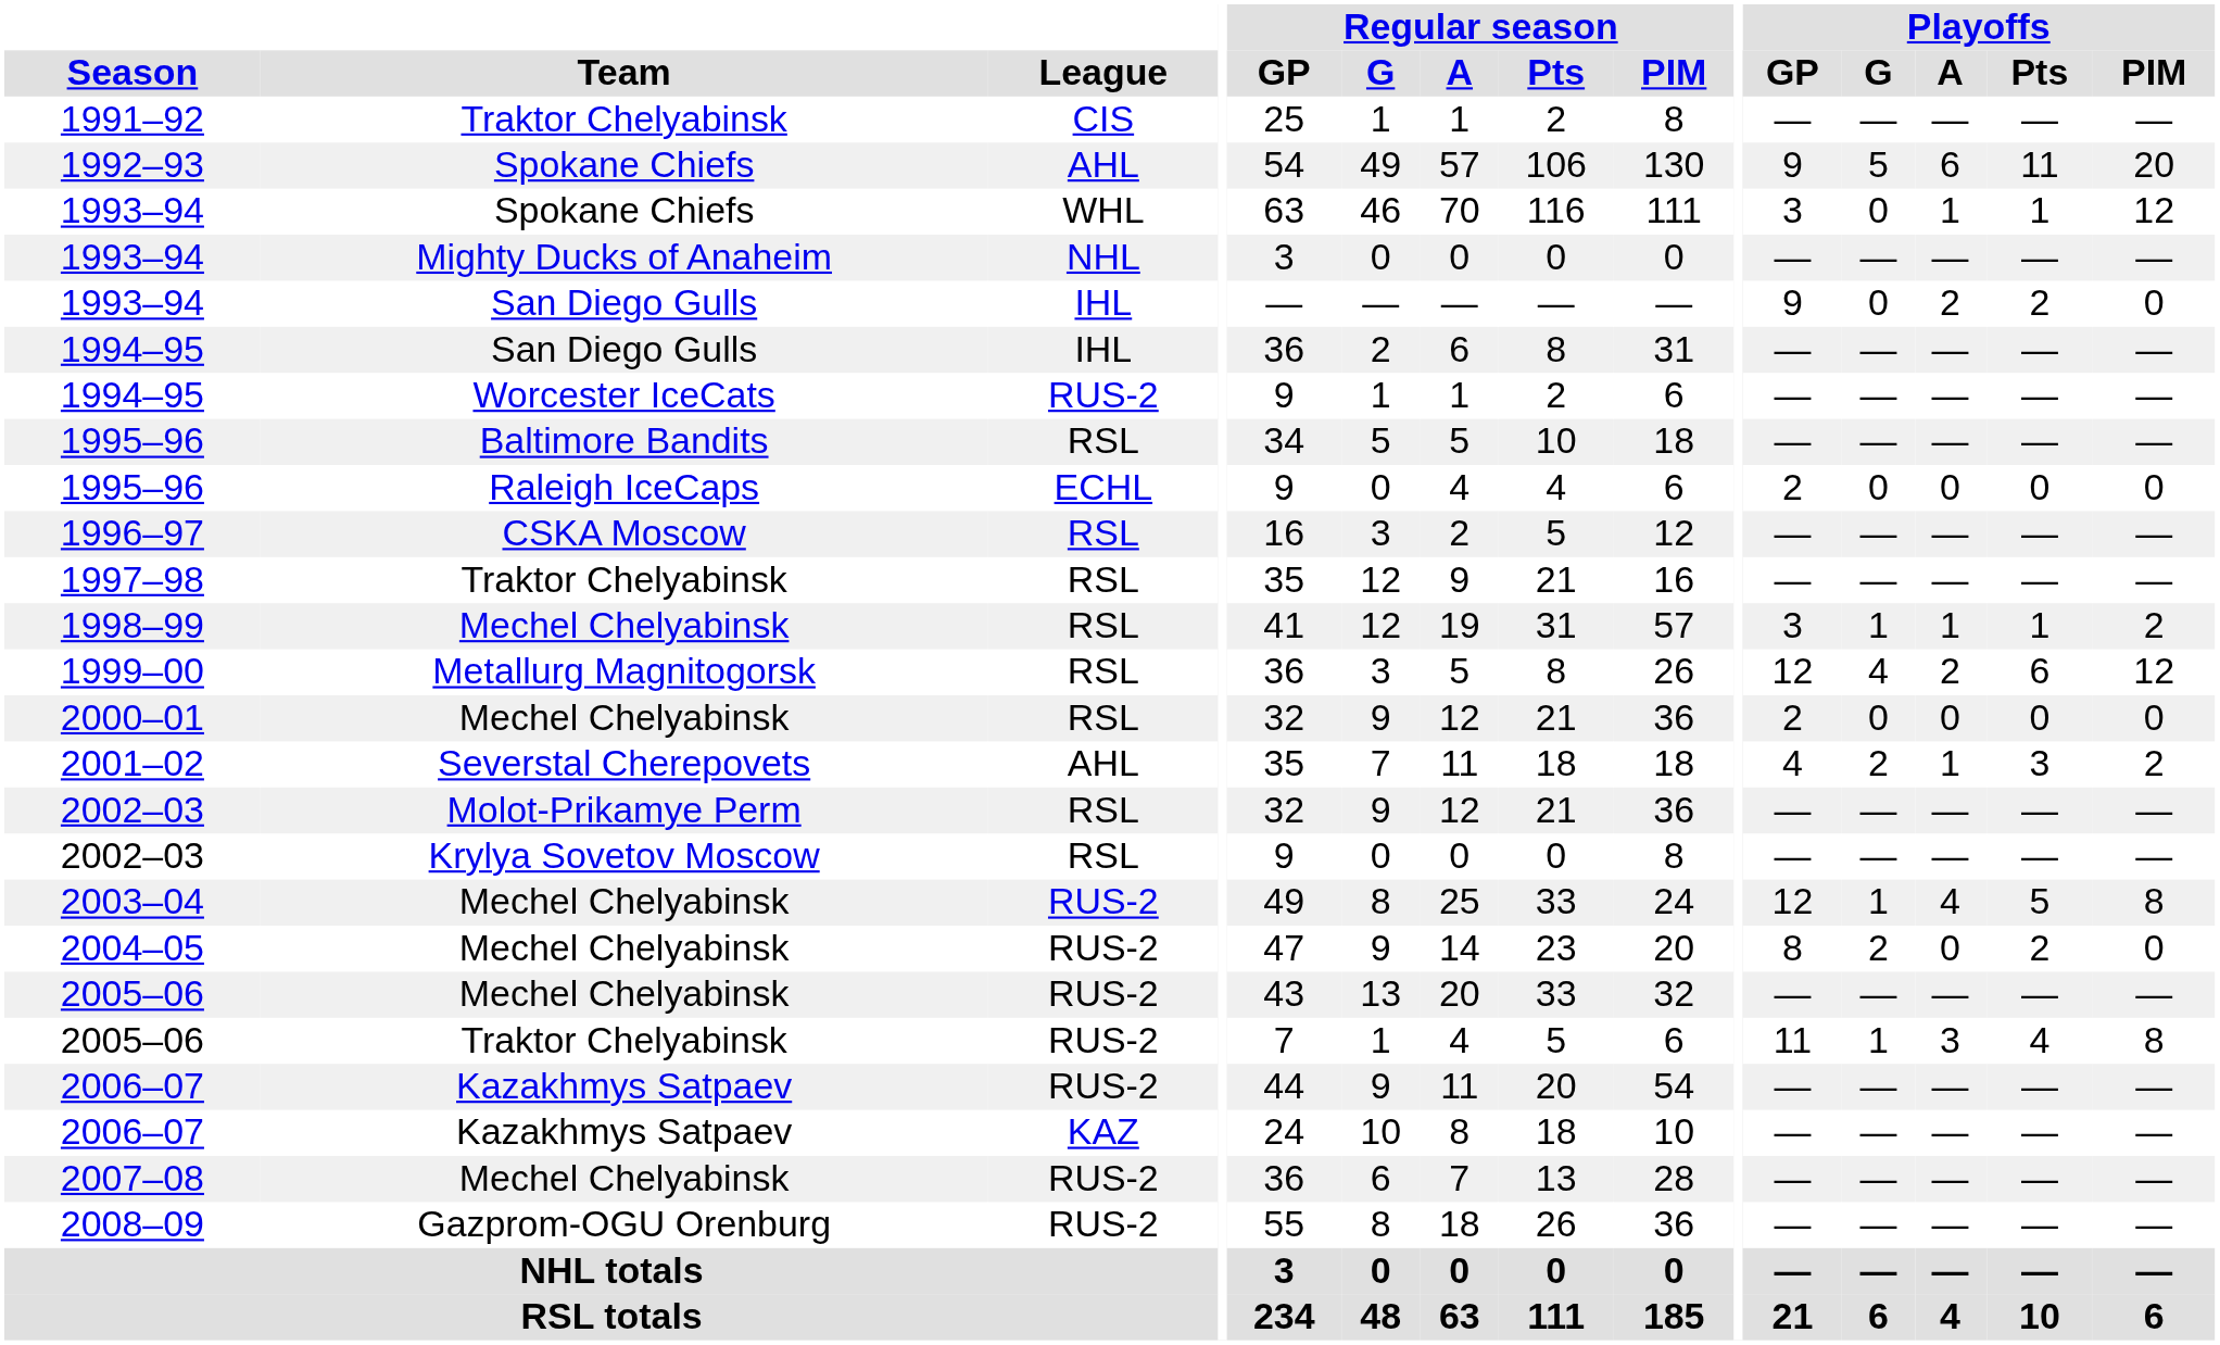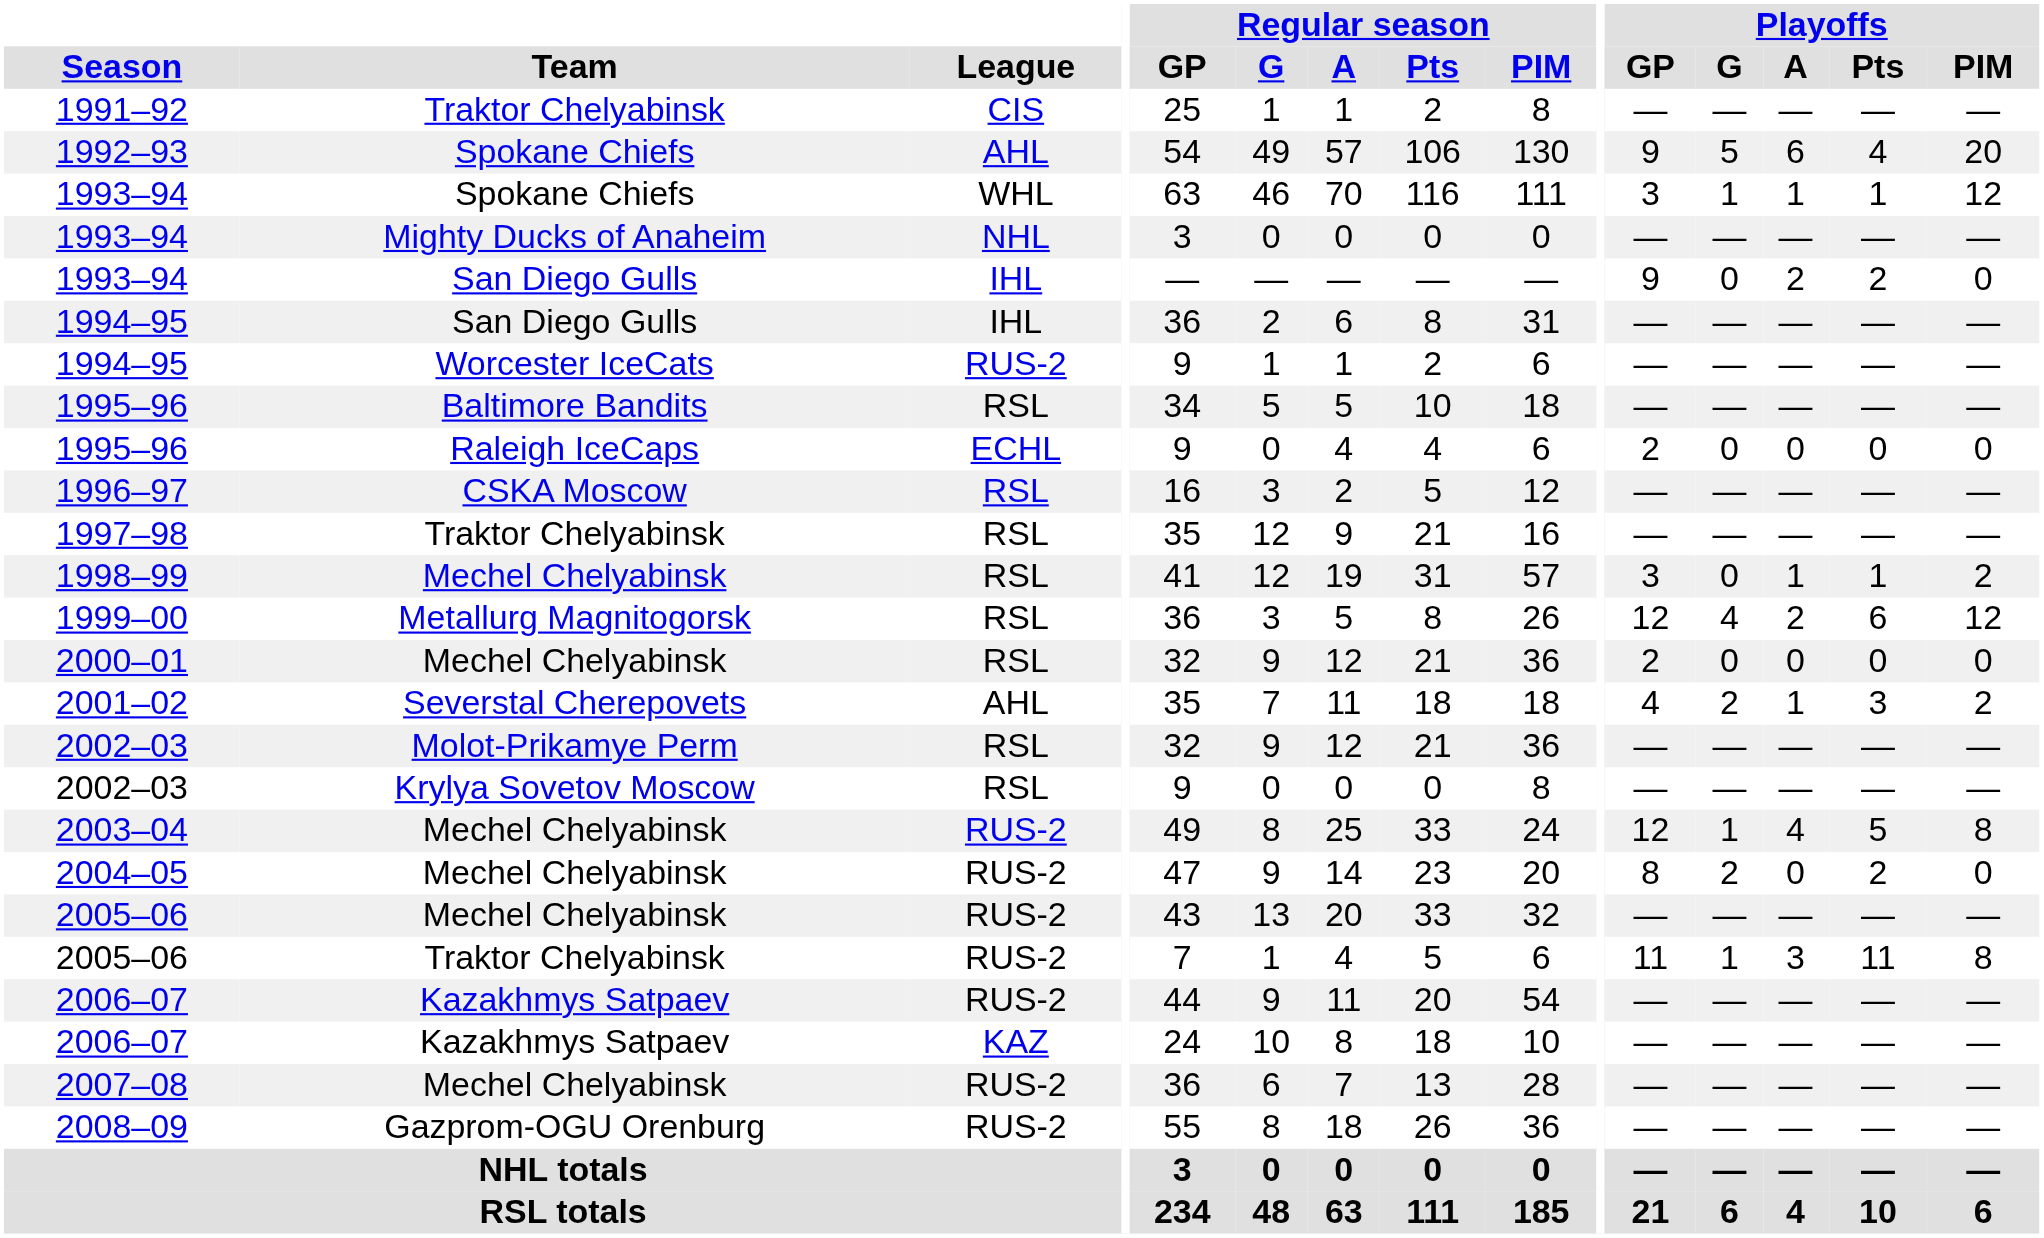 <table border="0" cellpadding="1" cellspacing="0" style="text-align:center; width:60em">
 <tr bgcolor="#e0e0e0">
 <th colspan="3" bgcolor="#ffffff"></th>
 <th rowspan="100" bgcolor="#ffffff"></th>
 <th colspan="5"><a href='#'>Regular season</a></th>
 <th rowspan="100" bgcolor="#ffffff"></th>
 <th colspan="5"><a href='#'>Playoffs</a></th>
 </tr>
 <tr bgcolor="#e0e0e0">
 <th><a href='#'>Season</a></th>
 <th>Team</th>
 <th>League</th>
 <th>GP</th>
 <th><a href='#'>G</a></th>
 <th><a href='#'>A</a></th>
 <th><a href='#'>Pts</a></th>
 <th><a href='#'>PIM</a></th>
 <th>GP</th>
 <th>G</th>
 <th>A</th>
 <th>Pts</th>
 <th>PIM</th>
 </tr>
 <tr>
 <td><a href='#'>1991–92</a></td>
 <td><a href='#'>Traktor Chelyabinsk</a></td>
 <td><a href='#'>CIS</a></td>
 <td>25</td>
 <td>1</td>
 <td>1</td>
 <td>2</td>
 <td>8</td>
 <td>—</td>
 <td>—</td>
 <td>—</td>
 <td>—</td>
 <td>—</td>
 </tr>
 <tr bgcolor="#f0f0f0">
 <td><a href='#'>1992–93</a></td>
 <td><a href='#'>Spokane Chiefs</a></td>
 <td><a href='#'>AHL</a></td>
 <td>54</td>
 <td>49</td>
 <td>57</td>
 <td>106</td>
 <td>130</td>
 <td>9</td>
 <td>5</td>
 <td>6</td>
-<td>11</td>
+<td>4</td>
 <td>20</td>
 </tr>
 <tr>
 <td><a href='#'>1993–94</a></td>
 <td>Spokane Chiefs</td>
 <td>WHL</td>
 <td>63</td>
 <td>46</td>
 <td>70</td>
 <td>116</td>
 <td>111</td>
 <td>3</td>
-<td>0</td>
+<td>1</td>
 <td>1</td>
 <td>1</td>
 <td>12</td>
 </tr>
 <tr bgcolor="#f0f0f0">
 <td><a href='#'>1993–94</a></td>
 <td><a href='#'>Mighty Ducks of Anaheim</a></td>
 <td><a href='#'>NHL</a></td>
 <td>3</td>
 <td>0</td>
 <td>0</td>
 <td>0</td>
 <td>0</td>
 <td>—</td>
 <td>—</td>
 <td>—</td>
 <td>—</td>
 <td>—</td>
 </tr>
 <tr>
 <td><a href='#'>1993–94</a></td>
 <td><a href='#'>San Diego Gulls</a></td>
 <td><a href='#'>IHL</a></td>
 <td>—</td>
 <td>—</td>
 <td>—</td>
 <td>—</td>
 <td>—</td>
 <td>9</td>
 <td>0</td>
 <td>2</td>
 <td>2</td>
 <td>0</td>
 </tr>
 <tr bgcolor="#f0f0f0">
 <td><a href='#'>1994–95</a></td>
 <td>San Diego Gulls</td>
 <td>IHL</td>
 <td>36</td>
 <td>2</td>
 <td>6</td>
 <td>8</td>
 <td>31</td>
 <td>—</td>
 <td>—</td>
 <td>—</td>
 <td>—</td>
 <td>—</td>
 </tr>
 <tr>
 <td><a href='#'>1994–95</a></td>
 <td><a href='#'>Worcester IceCats</a></td>
 <td><a href='#'>RUS-2</a></td>
 <td>9</td>
 <td>1</td>
 <td>1</td>
 <td>2</td>
 <td>6</td>
 <td>—</td>
 <td>—</td>
 <td>—</td>
 <td>—</td>
 <td>—</td>
 </tr>
 <tr bgcolor="#f0f0f0">
 <td><a href='#'>1995–96</a></td>
 <td><a href='#'>Baltimore Bandits</a></td>
 <td>RSL</td>
 <td>34</td>
 <td>5</td>
 <td>5</td>
 <td>10</td>
 <td>18</td>
 <td>—</td>
 <td>—</td>
 <td>—</td>
 <td>—</td>
 <td>—</td>
 </tr>
 <tr>
 <td><a href='#'>1995–96</a></td>
 <td><a href='#'>Raleigh IceCaps</a></td>
 <td><a href='#'>ECHL</a></td>
 <td>9</td>
 <td>0</td>
 <td>4</td>
 <td>4</td>
 <td>6</td>
 <td>2</td>
 <td>0</td>
 <td>0</td>
 <td>0</td>
 <td>0</td>
 </tr>
 <tr bgcolor="#f0f0f0">
 <td><a href='#'>1996–97</a></td>
 <td><a href='#'>CSKA Moscow</a></td>
 <td><a href='#'>RSL</a></td>
 <td>16</td>
 <td>3</td>
 <td>2</td>
 <td>5</td>
 <td>12</td>
 <td>—</td>
 <td>—</td>
 <td>—</td>
 <td>—</td>
 <td>—</td>
 </tr>
 <tr>
 <td><a href='#'>1997–98</a></td>
 <td>Traktor Chelyabinsk</td>
 <td>RSL</td>
 <td>35</td>
 <td>12</td>
 <td>9</td>
 <td>21</td>
 <td>16</td>
 <td>—</td>
 <td>—</td>
 <td>—</td>
 <td>—</td>
 <td>—</td>
 </tr>
 <tr bgcolor="#f0f0f0">
 <td><a href='#'>1998–99</a></td>
 <td><a href='#'>Mechel Chelyabinsk</a></td>
 <td>RSL</td>
 <td>41</td>
 <td>12</td>
 <td>19</td>
 <td>31</td>
 <td>57</td>
 <td>3</td>
-<td>1</td>
+<td>0</td>
 <td>1</td>
 <td>1</td>
 <td>2</td>
 </tr>
 <tr>
 <td><a href='#'>1999–00</a></td>
 <td><a href='#'>Metallurg Magnitogorsk</a></td>
 <td>RSL</td>
 <td>36</td>
 <td>3</td>
 <td>5</td>
 <td>8</td>
 <td>26</td>
 <td>12</td>
 <td>4</td>
 <td>2</td>
 <td>6</td>
 <td>12</td>
 </tr>
 <tr bgcolor="#f0f0f0">
 <td><a href='#'>2000–01</a></td>
 <td>Mechel Chelyabinsk</td>
 <td>RSL</td>
 <td>32</td>
 <td>9</td>
 <td>12</td>
 <td>21</td>
 <td>36</td>
 <td>2</td>
 <td>0</td>
 <td>0</td>
 <td>0</td>
 <td>0</td>
 </tr>
 <tr>
 <td><a href='#'>2001–02</a></td>
 <td><a href='#'>Severstal Cherepovets</a></td>
 <td>AHL</td>
 <td>35</td>
 <td>7</td>
 <td>11</td>
 <td>18</td>
 <td>18</td>
 <td>4</td>
 <td>2</td>
 <td>1</td>
 <td>3</td>
 <td>2</td>
 </tr>
 <tr bgcolor="#f0f0f0">
 <td><a href='#'>2002–03</a></td>
 <td><a href='#'>Molot-Prikamye Perm</a></td>
 <td>RSL</td>
 <td>32</td>
 <td>9</td>
 <td>12</td>
 <td>21</td>
 <td>36</td>
 <td>—</td>
 <td>—</td>
 <td>—</td>
 <td>—</td>
 <td>—</td>
 </tr>
 <tr>
 <td>2002–03</td>
 <td><a href='#'>Krylya Sovetov Moscow</a></td>
 <td>RSL</td>
 <td>9</td>
 <td>0</td>
 <td>0</td>
 <td>0</td>
 <td>8</td>
 <td>—</td>
 <td>—</td>
 <td>—</td>
 <td>—</td>
 <td>—</td>
 </tr>
 <tr bgcolor="#f0f0f0">
 <td><a href='#'>2003–04</a></td>
 <td>Mechel Chelyabinsk</td>
 <td><a href='#'>RUS-2</a></td>
 <td>49</td>
 <td>8</td>
 <td>25</td>
 <td>33</td>
 <td>24</td>
 <td>12</td>
 <td>1</td>
 <td>4</td>
 <td>5</td>
 <td>8</td>
 </tr>
 <tr>
 <td><a href='#'>2004–05</a></td>
 <td>Mechel Chelyabinsk</td>
 <td>RUS-2</td>
 <td>47</td>
 <td>9</td>
 <td>14</td>
 <td>23</td>
 <td>20</td>
 <td>8</td>
 <td>2</td>
 <td>0</td>
 <td>2</td>
 <td>0</td>
 </tr>
 <tr bgcolor="#f0f0f0">
 <td><a href='#'>2005–06</a></td>
 <td>Mechel Chelyabinsk</td>
 <td>RUS-2</td>
 <td>43</td>
 <td>13</td>
 <td>20</td>
 <td>33</td>
 <td>32</td>
 <td>—</td>
 <td>—</td>
 <td>—</td>
 <td>—</td>
 <td>—</td>
 </tr>
 <tr>
 <td>2005–06</td>
 <td>Traktor Chelyabinsk</td>
 <td>RUS-2</td>
 <td>7</td>
 <td>1</td>
 <td>4</td>
 <td>5</td>
 <td>6</td>
 <td>11</td>
 <td>1</td>
 <td>3</td>
-<td>4</td>
+<td>11</td>
 <td>8</td>
 </tr>
 <tr bgcolor="#f0f0f0">
 <td><a href='#'>2006–07</a></td>
 <td><a href='#'>Kazakhmys Satpaev</a></td>
 <td>RUS-2</td>
 <td>44</td>
 <td>9</td>
 <td>11</td>
 <td>20</td>
 <td>54</td>
 <td>—</td>
 <td>—</td>
 <td>—</td>
 <td>—</td>
 <td>—</td>
 </tr>
 <tr>
 <td><a href='#'>2006–07</a></td>
 <td>Kazakhmys Satpaev</td>
 <td><a href='#'>KAZ</a></td>
 <td>24</td>
 <td>10</td>
 <td>8</td>
 <td>18</td>
 <td>10</td>
 <td>—</td>
 <td>—</td>
 <td>—</td>
 <td>—</td>
 <td>—</td>
 </tr>
 <tr bgcolor="#f0f0f0">
 <td><a href='#'>2007–08</a></td>
 <td>Mechel Chelyabinsk</td>
 <td>RUS-2</td>
 <td>36</td>
 <td>6</td>
 <td>7</td>
 <td>13</td>
 <td>28</td>
 <td>—</td>
 <td>—</td>
 <td>—</td>
 <td>—</td>
 <td>—</td>
 </tr>
 <tr>
 <td><a href='#'>2008–09</a></td>
 <td>Gazprom-OGU Orenburg</td>
 <td>RUS-2</td>
 <td>55</td>
 <td>8</td>
 <td>18</td>
 <td>26</td>
 <td>36</td>
 <td>—</td>
 <td>—</td>
 <td>—</td>
 <td>—</td>
 <td>—</td>
 </tr>
 <tr bgcolor="#e0e0e0">
 <th colspan="3">NHL totals</th>
 <th>3</th>
 <th>0</th>
 <th>0</th>
 <th>0</th>
 <th>0</th>
 <th>—</th>
 <th>—</th>
 <th>—</th>
 <th>—</th>
 <th>—</th>
 </tr>
 <tr bgcolor="#e0e0e0">
 <th colspan="3">RSL totals</th>
 <th>234</th>
 <th>48</th>
 <th>63</th>
 <th>111</th>
 <th>185</th>
 <th>21</th>
 <th>6</th>
 <th>4</th>
 <th>10</th>
 <th>6</th>
 </tr>
 </table>
